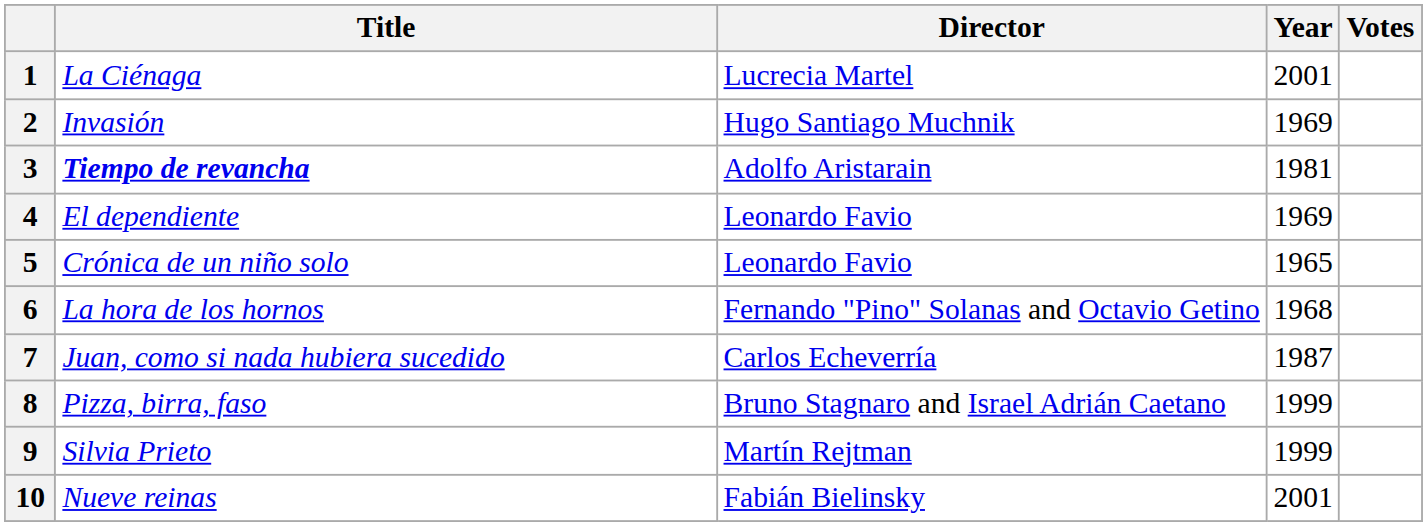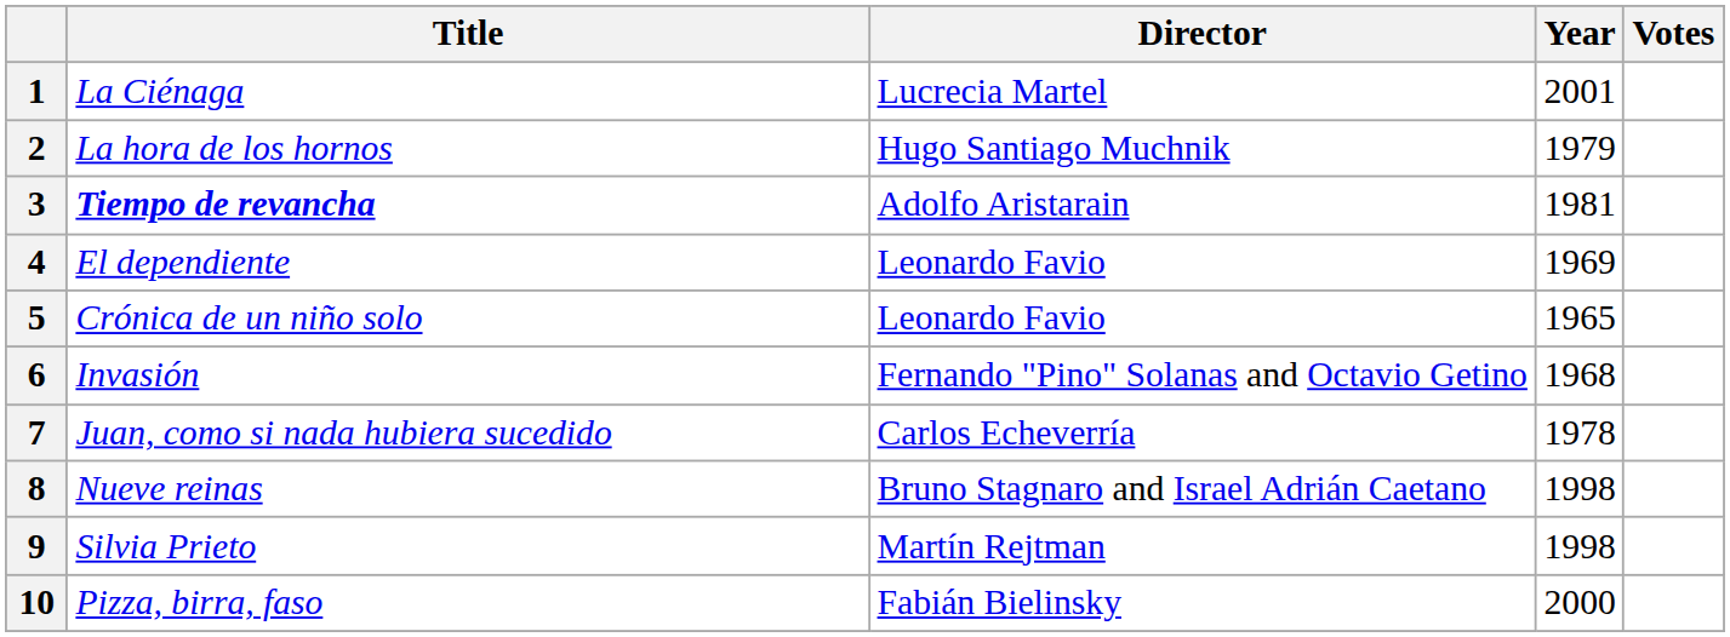 <table class="sortable wikitable" style="background:#ffffff" align="top">
 <tr>
 <th width="20 px"></th>
 <th width="350 px">Title</th>
 <th>Director</th>
 <th>Year</th>
 <th>Votes</th>
 </tr>
 <tr>
 <th>1</th>
 <td><em><a href='#'>La Ciénaga</a></em></td>
 <td><a href='#'>Lucrecia Martel</a></td>
 <td>2001</td>
 <td></td>
 </tr>
 <tr>
 <th>2</th>
-<td><em><a href='#'>Invasión</a></em></td>
+<td><em><a href='#'>La hora de los hornos</a></em></td>
 <td><a href='#'>Hugo Santiago Muchnik</a></td>
-<td>1969</td>
+<td>1979</td>
 <td></td>
 </tr>
 <tr>
 <th>3</th>
 <td><strong><em><a href='#'>Tiempo de revancha</a></em></strong></td>
 <td><a href='#'>Adolfo Aristarain</a></td>
 <td>1981</td>
 <td></td>
 </tr>
 <tr>
 <th>4</th>
 <td><em><a href='#'>El dependiente</a></em></td>
 <td><a href='#'>Leonardo Favio</a></td>
 <td>1969</td>
 <td></td>
 </tr>
 <tr>
 <th>5</th>
 <td><em><a href='#'>Crónica de un niño solo</a></em></td>
 <td><a href='#'>Leonardo Favio</a></td>
 <td>1965</td>
 <td></td>
 </tr>
 <tr>
 <th>6</th>
-<td><em><a href='#'>La hora de los hornos</a></em></td>
+<td><em><a href='#'>Invasión</a></em></td>
 <td><a href='#'>Fernando "Pino" Solanas</a> and <a href='#'>Octavio Getino</a></td>
 <td>1968</td>
 <td></td>
 </tr>
 <tr>
 <th>7</th>
 <td><em><a href='#'>Juan, como si nada hubiera sucedido</a></em></td>
 <td><a href='#'>Carlos Echeverría</a></td>
-<td>1987</td>
+<td>1978</td>
 <td></td>
 </tr>
 <tr>
 <th>8</th>
-<td><em><a href='#'>Pizza, birra, faso</a></em></td>
+<td><em><a href='#'>Nueve reinas</a></em></td>
 <td><a href='#'>Bruno Stagnaro</a> and <a href='#'>Israel Adrián Caetano</a></td>
-<td>1999</td>
+<td>1998</td>
 <td></td>
 </tr>
 <tr>
 <th>9</th>
 <td><em><a href='#'>Silvia Prieto</a></em></td>
 <td><a href='#'>Martín Rejtman</a></td>
-<td>1999</td>
+<td>1998</td>
 <td></td>
 </tr>
 <tr>
 <th>10</th>
-<td><em><a href='#'>Nueve reinas</a></em></td>
+<td><em><a href='#'>Pizza, birra, faso</a></em></td>
 <td><a href='#'>Fabián Bielinsky</a></td>
-<td>2001</td>
+<td>2000</td>
 <td></td>
 </tr>
 </table>
